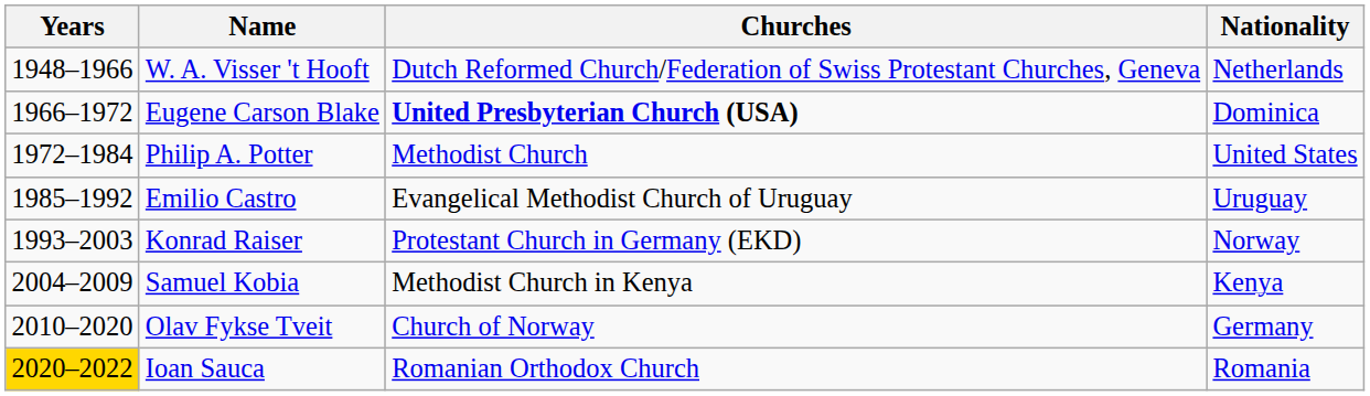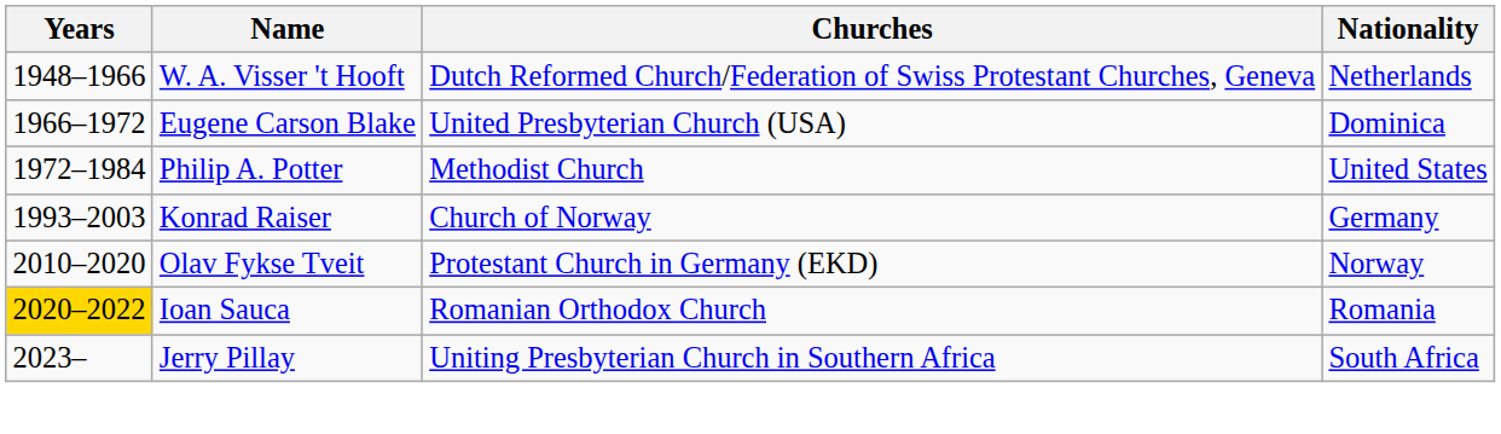 <table class="wikitable mw-collapsible mw-collapsed">
 <tr>
 <th>Years</th>
 <th>Name</th>
 <th>Churches</th>
 <th>Nationality</th>
 </tr>
 <tr>
 <td>1948–1966</td>
 <td><a href='#'>W. A. Visser 't Hooft</a></td>
 <td><a href='#'>Dutch Reformed Church</a>/<a href='#'>Federation of Swiss Protestant Churches</a>, <a href='#'>Geneva</a></td>
 <td><a href='#'>Netherlands</a></td>
 </tr>
 <tr>
 <td>1966–1972</td>
 <td><a href='#'>Eugene Carson Blake</a></td>
-<td><strong><a href='#'>United Presbyterian Church</a> (USA)</strong></td>
+<td><a href='#'>United Presbyterian Church</a> (USA)</td>
 <td><a href='#'>Dominica</a></td>
 </tr>
 <tr>
 <td>1972–1984</td>
 <td><a href='#'>Philip A. Potter</a></td>
 <td><a href='#'>Methodist Church</a></td>
 <td><a href='#'>United States</a></td>
 </tr>
 <tr>
-<td>1985–1992</td>
-<td><a href='#'>Emilio Castro</a></td>
-<td>Evangelical Methodist Church of Uruguay</td>
-<td><a href='#'>Uruguay</a></td>
-</tr>
-<tr>
 <td>1993–2003</td>
 <td><a href='#'>Konrad Raiser</a></td>
-<td><a href='#'>Protestant Church in Germany</a> (EKD)</td>
-<td><a href='#'>Norway</a></td>
-</tr>
-<tr>
-<td>2004–2009</td>
-<td><a href='#'>Samuel Kobia</a></td>
-<td>Methodist Church in Kenya</td>
-<td><a href='#'>Kenya</a></td>
+<td><a href='#'>Church of Norway</a></td>
+<td><a href='#'>Germany</a></td>
 </tr>
 <tr>
 <td>2010–2020</td>
 <td><a href='#'>Olav Fykse Tveit</a></td>
-<td><a href='#'>Church of Norway</a></td>
-<td><a href='#'>Germany</a></td>
+<td><a href='#'>Protestant Church in Germany</a> (EKD)</td>
+<td><a href='#'>Norway</a></td>
 </tr>
 <tr>
 <td style="background: gold;">2020–2022</td>
 <td><a href='#'>Ioan Sauca</a></td>
 <td><a href='#'>Romanian Orthodox Church</a></td>
 <td><a href='#'>Romania</a></td>
 </tr>
+<tr>
+<td>2023–</td>
+<td><a href='#'>Jerry Pillay</a></td>
+<td><a href='#'>Uniting Presbyterian Church in Southern Africa</a></td>
+<td><a href='#'>South Africa</a></td>
+</tr>
 </table>
